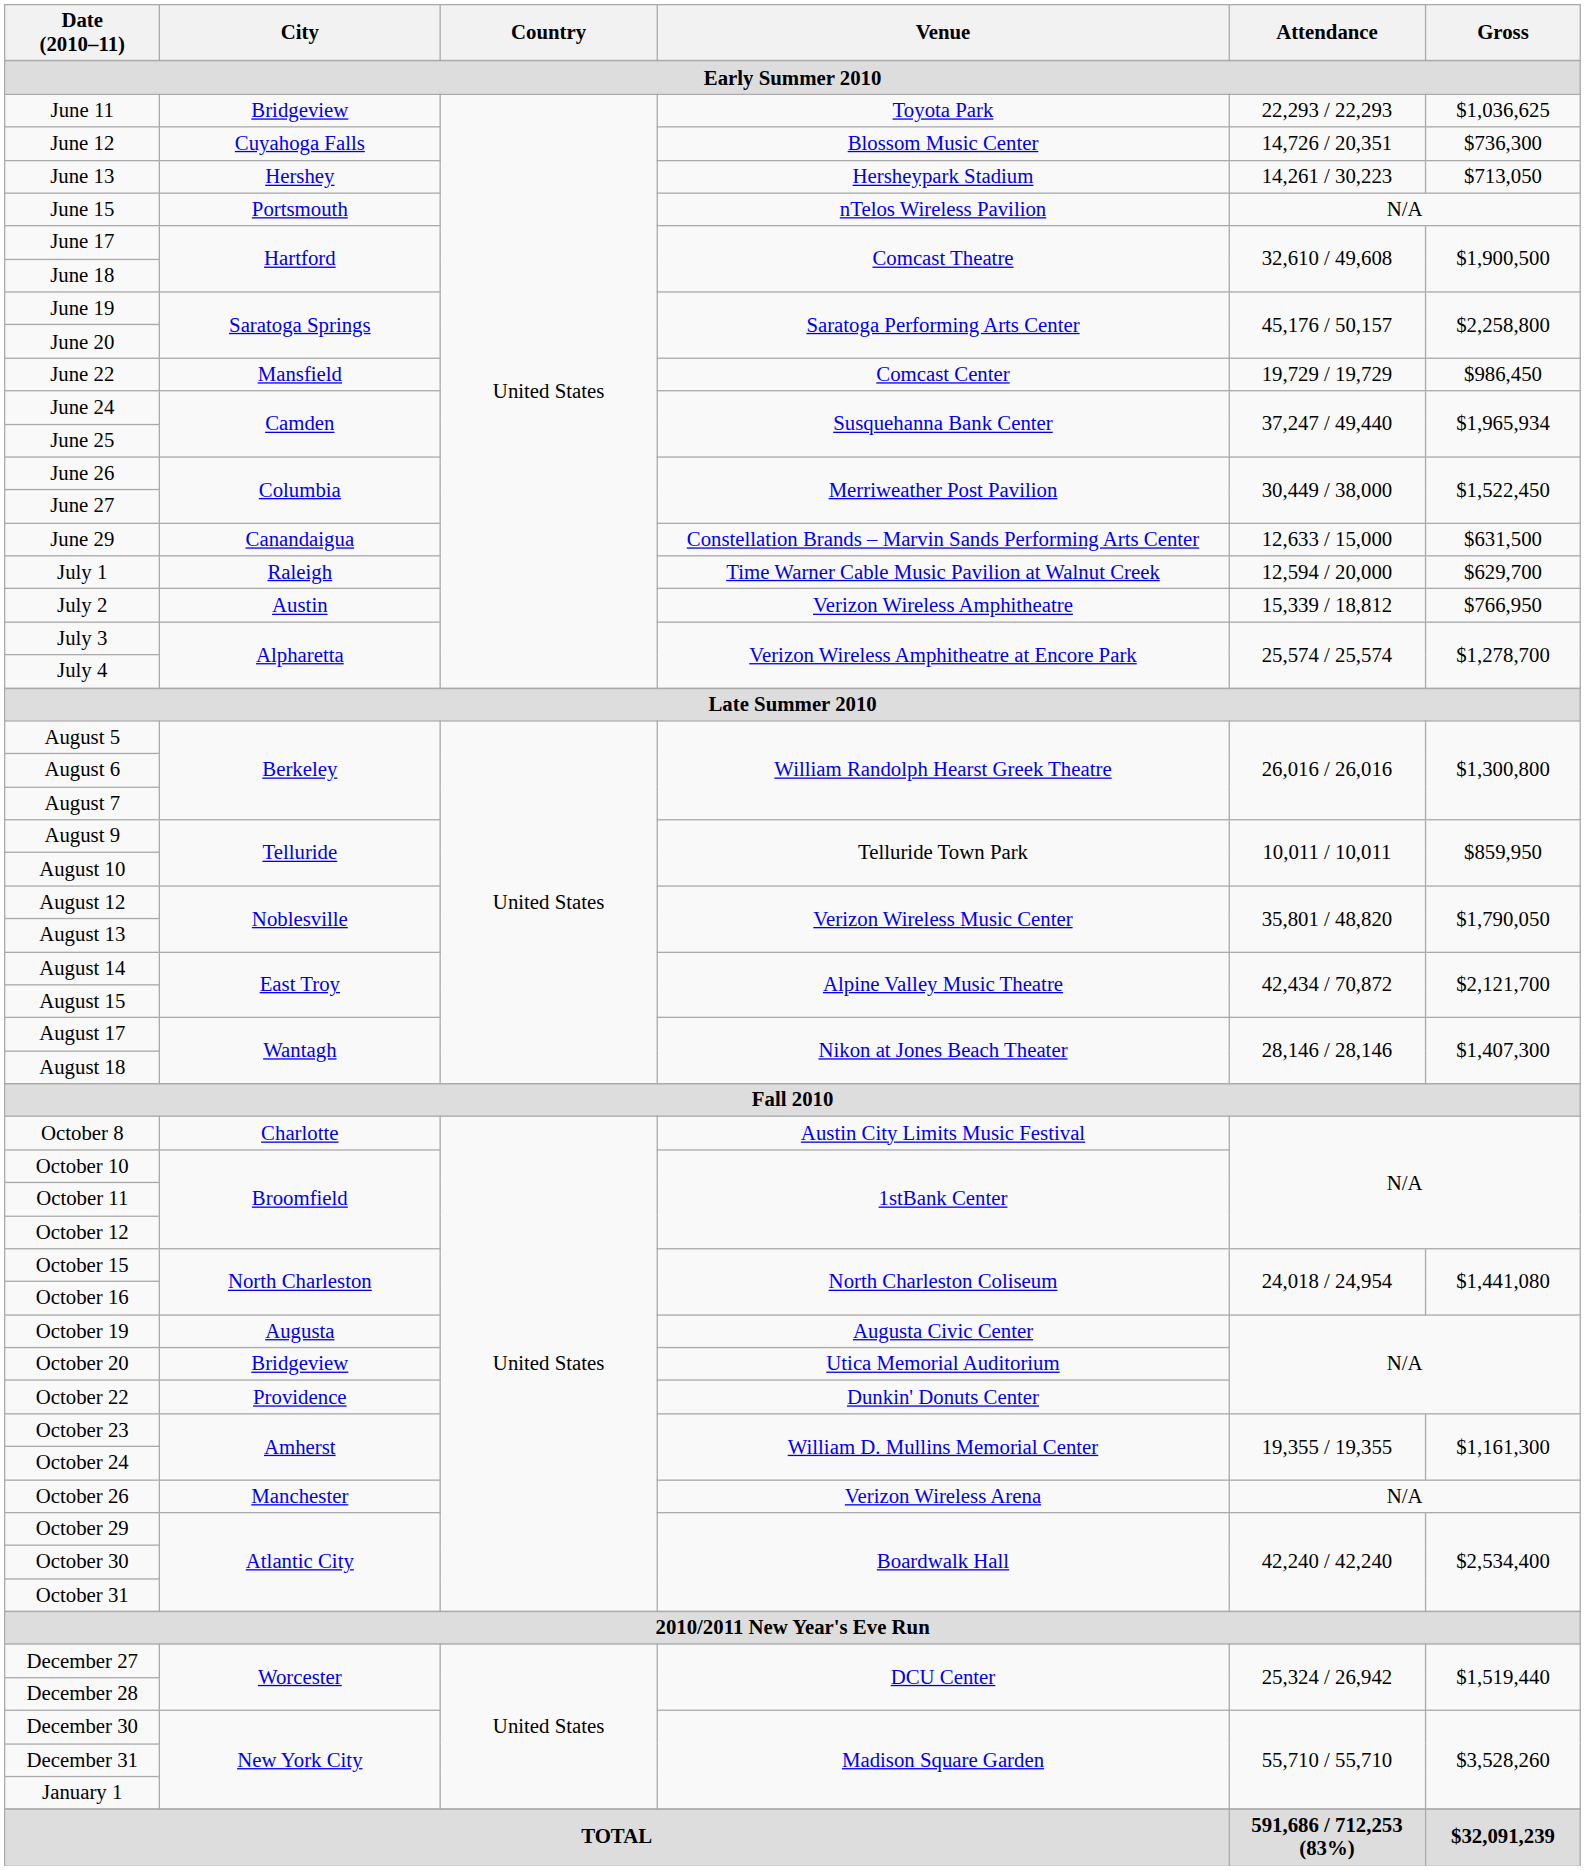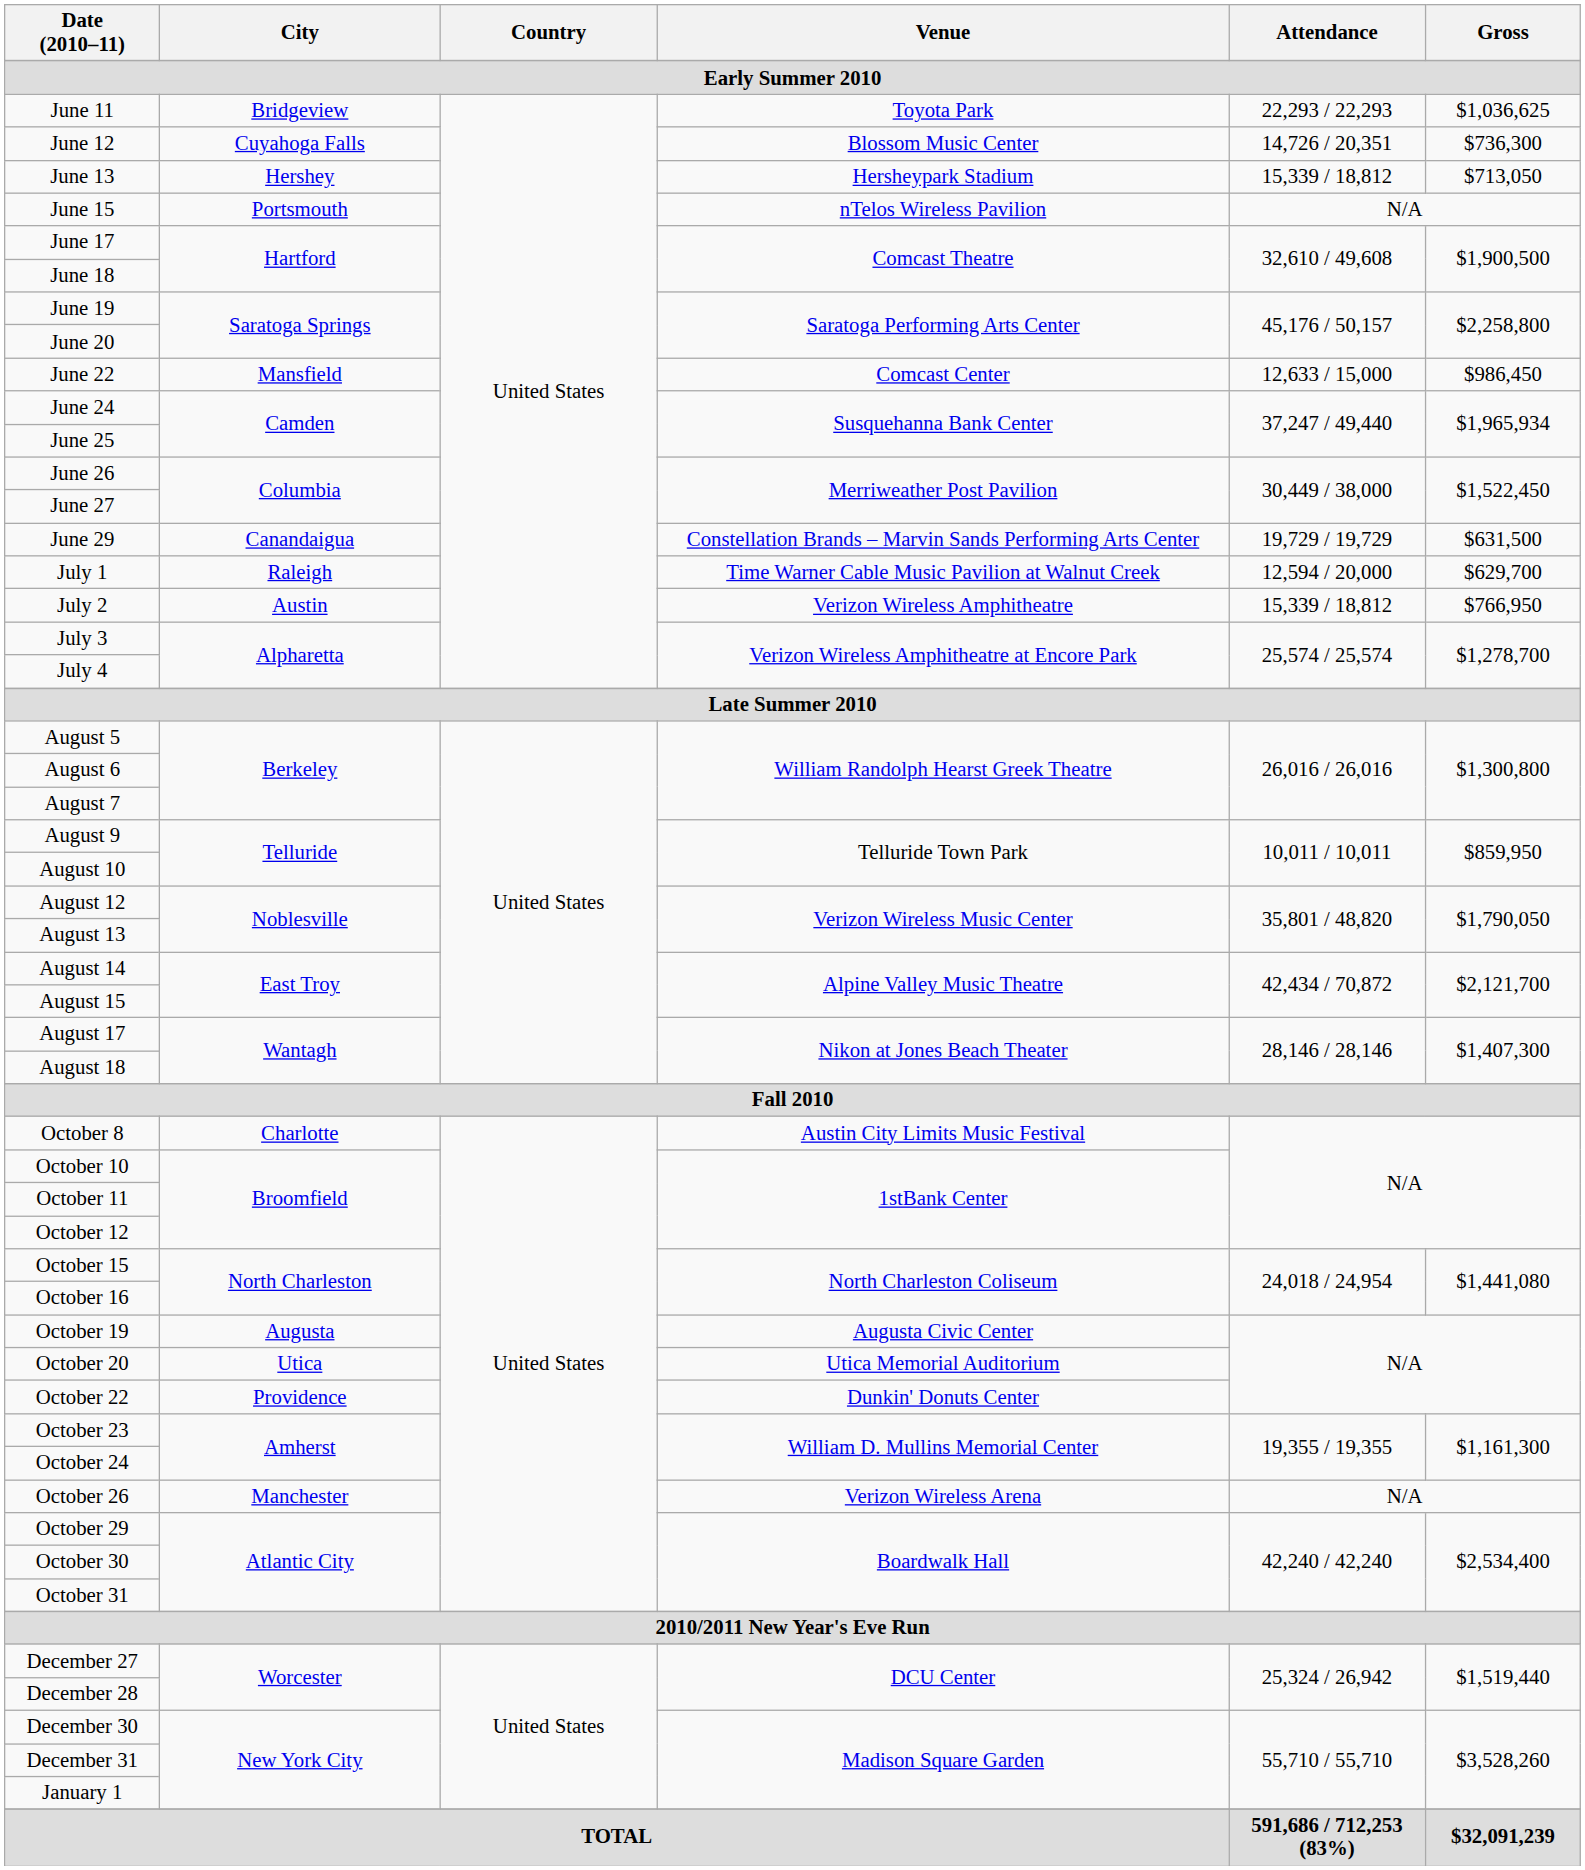 <table class="wikitable plainrowheaders" style="text-align:center;">
 <tr>
 <th scope="col" style="width:7em;">Date<br>(2010–11)</th>
 <th scope="col" style="width:13em;">City</th>
 <th scope="col" style="width:10em;">Country</th>
 <th scope="col" style="width:27em;">Venue</th>
 <th scope="col" style="width:9em;">Attendance</th>
 <th scope="col" style="width:7em;">Gross</th>
 </tr>
 <tr>
 </tr>
 <tr style="background:#ddd;">
 <td colspan="6" style="text-align:center;"><strong>Early Summer 2010</strong></td>
 </tr>
 <tr>
 <td>June 11</td>
 <td><a href='#'>Bridgeview</a></td>
 <td rowspan="18">United States</td>
 <td><a href='#'>Toyota Park</a></td>
 <td>22,293 / 22,293</td>
 <td>$1,036,625</td>
 </tr>
 <tr>
 <td>June 12</td>
 <td><a href='#'>Cuyahoga Falls</a></td>
 <td><a href='#'>Blossom Music Center</a></td>
 <td>14,726 / 20,351</td>
 <td>$736,300</td>
 </tr>
 <tr>
 <td>June 13</td>
 <td><a href='#'>Hershey</a></td>
 <td><a href='#'>Hersheypark Stadium</a></td>
-<td>14,261 / 30,223</td>
+<td>15,339 / 18,812</td>
 <td>$713,050</td>
 </tr>
 <tr>
 <td>June 15</td>
 <td><a href='#'>Portsmouth</a></td>
 <td><a href='#'>nTelos Wireless Pavilion</a></td>
 <td colspan="2">N/A</td>
 </tr>
 <tr>
 <td>June 17</td>
 <td rowspan="2"><a href='#'>Hartford</a></td>
 <td rowspan="2"><a href='#'>Comcast Theatre</a></td>
 <td rowspan="2">32,610 / 49,608</td>
 <td rowspan="2">$1,900,500</td>
 </tr>
 <tr>
 <td>June 18</td>
 </tr>
 <tr>
 <td>June 19</td>
 <td rowspan="2"><a href='#'>Saratoga Springs</a></td>
 <td rowspan="2"><a href='#'>Saratoga Performing Arts Center</a></td>
 <td rowspan="2">45,176 / 50,157</td>
 <td rowspan="2">$2,258,800</td>
 </tr>
 <tr>
 <td>June 20</td>
 </tr>
 <tr>
 <td>June 22</td>
 <td><a href='#'>Mansfield</a></td>
 <td><a href='#'>Comcast Center</a></td>
-<td>19,729 / 19,729</td>
+<td>12,633 / 15,000</td>
 <td>$986,450</td>
 </tr>
 <tr>
 <td>June 24</td>
 <td rowspan="2"><a href='#'>Camden</a></td>
 <td rowspan="2"><a href='#'>Susquehanna Bank Center</a></td>
 <td rowspan="2">37,247 / 49,440</td>
 <td rowspan="2">$1,965,934</td>
 </tr>
 <tr>
 <td>June 25</td>
 </tr>
 <tr>
 <td>June 26</td>
 <td rowspan="2"><a href='#'>Columbia</a></td>
 <td rowspan="2"><a href='#'>Merriweather Post Pavilion</a></td>
 <td rowspan="2">30,449 / 38,000</td>
 <td rowspan="2">$1,522,450</td>
 </tr>
 <tr>
 <td>June 27</td>
 </tr>
 <tr>
 <td>June 29</td>
 <td><a href='#'>Canandaigua</a></td>
 <td><a href='#'>Constellation Brands – Marvin Sands Performing Arts Center</a></td>
-<td>12,633 / 15,000</td>
+<td>19,729 / 19,729</td>
 <td>$631,500</td>
 </tr>
 <tr>
 <td>July 1</td>
 <td><a href='#'>Raleigh</a></td>
 <td><a href='#'>Time Warner Cable Music Pavilion at Walnut Creek</a></td>
 <td>12,594 / 20,000</td>
 <td>$629,700</td>
 </tr>
 <tr>
 <td>July 2</td>
 <td><a href='#'>Austin</a></td>
 <td><a href='#'>Verizon Wireless Amphitheatre</a></td>
 <td>15,339 / 18,812</td>
 <td>$766,950</td>
 </tr>
 <tr>
 <td>July 3</td>
 <td rowspan="2"><a href='#'>Alpharetta</a></td>
 <td rowspan="2"><a href='#'>Verizon Wireless Amphitheatre at Encore Park</a></td>
 <td rowspan="2">25,574 / 25,574</td>
 <td rowspan="2">$1,278,700</td>
 </tr>
 <tr>
 <td>July 4</td>
 </tr>
 <tr>
 </tr>
 <tr style="background:#ddd;">
 <td colspan="6" style="text-align:center;"><strong>Late Summer 2010</strong></td>
 </tr>
 <tr>
 <td>August 5</td>
 <td rowspan="3"><a href='#'>Berkeley</a></td>
 <td rowspan="11">United States</td>
 <td rowspan="3"><a href='#'>William Randolph Hearst Greek Theatre</a></td>
 <td rowspan="3">26,016 / 26,016</td>
 <td rowspan="3">$1,300,800</td>
 </tr>
 <tr>
 <td>August 6</td>
 </tr>
 <tr>
 <td>August 7</td>
 </tr>
 <tr>
 <td>August 9</td>
 <td rowspan="2"><a href='#'>Telluride</a></td>
 <td rowspan="2">Telluride Town Park</td>
 <td rowspan="2">10,011 / 10,011</td>
 <td rowspan="2">$859,950</td>
 </tr>
 <tr>
 <td>August 10</td>
 </tr>
 <tr>
 <td>August 12</td>
 <td rowspan="2"><a href='#'>Noblesville</a></td>
 <td rowspan="2"><a href='#'>Verizon Wireless Music Center</a></td>
 <td rowspan="2">35,801 / 48,820</td>
 <td rowspan="2">$1,790,050</td>
 </tr>
 <tr>
 <td>August 13</td>
 </tr>
 <tr>
 <td>August 14</td>
 <td rowspan="2"><a href='#'>East Troy</a></td>
 <td rowspan="2"><a href='#'>Alpine Valley Music Theatre</a></td>
 <td rowspan="2">42,434 / 70,872</td>
 <td rowspan="2">$2,121,700</td>
 </tr>
 <tr>
 <td>August 15</td>
 </tr>
 <tr>
 <td>August 17</td>
 <td rowspan="2"><a href='#'>Wantagh</a></td>
 <td rowspan="2"><a href='#'>Nikon at Jones Beach Theater</a></td>
 <td rowspan="2">28,146 / 28,146</td>
 <td rowspan="2">$1,407,300</td>
 </tr>
 <tr>
 <td>August 18</td>
 </tr>
 <tr>
 </tr>
 <tr style="background:#ddd;">
 <td colspan="6" style="text-align:center;"><strong>Fall 2010</strong></td>
 </tr>
 <tr>
 <td>October 8</td>
 <td><a href='#'>Charlotte</a></td>
 <td rowspan="15">United States</td>
 <td><a href='#'>Austin City Limits Music Festival</a></td>
 <td colspan="2" rowspan="4">N/A</td>
 </tr>
 <tr>
 <td>October 10</td>
 <td rowspan="3"><a href='#'>Broomfield</a></td>
 <td rowspan="3"><a href='#'>1stBank Center</a></td>
 </tr>
 <tr>
 <td>October 11</td>
 </tr>
 <tr>
 <td>October 12</td>
 </tr>
 <tr>
 <td>October 15</td>
 <td rowspan="2"><a href='#'>North Charleston</a></td>
 <td rowspan="2"><a href='#'>North Charleston Coliseum</a></td>
 <td rowspan="2">24,018 / 24,954</td>
 <td rowspan="2">$1,441,080</td>
 </tr>
 <tr>
 <td>October 16</td>
 </tr>
 <tr>
 <td>October 19</td>
 <td><a href='#'>Augusta</a></td>
 <td><a href='#'>Augusta Civic Center</a></td>
 <td colspan="2" rowspan="3">N/A</td>
 </tr>
 <tr>
 <td>October 20</td>
-<td><a href='#'>Bridgeview</a></td>
+<td><a href='#'>Utica</a></td>
 <td><a href='#'>Utica Memorial Auditorium</a></td>
 </tr>
 <tr>
 <td>October 22</td>
 <td><a href='#'>Providence</a></td>
 <td><a href='#'>Dunkin' Donuts Center</a></td>
 </tr>
 <tr>
 <td>October 23</td>
 <td rowspan="2"><a href='#'>Amherst</a></td>
 <td rowspan="2"><a href='#'>William D. Mullins Memorial Center</a></td>
 <td rowspan="2">19,355 / 19,355</td>
 <td rowspan="2">$1,161,300</td>
 </tr>
 <tr>
 <td>October 24</td>
 </tr>
 <tr>
 <td>October 26</td>
 <td><a href='#'>Manchester</a></td>
 <td><a href='#'>Verizon Wireless Arena</a></td>
 <td colspan="2">N/A</td>
 </tr>
 <tr>
 <td>October 29</td>
 <td rowspan="3"><a href='#'>Atlantic City</a></td>
 <td rowspan="3"><a href='#'>Boardwalk Hall</a></td>
 <td rowspan="3">42,240 / 42,240</td>
 <td rowspan="3">$2,534,400</td>
 </tr>
 <tr>
 <td>October 30</td>
 </tr>
 <tr>
 <td>October 31</td>
 </tr>
 <tr>
 </tr>
 <tr style="background:#ddd;">
 <td colspan="6" style="text-align:center;"><strong>2010/2011 New Year's Eve Run</strong></td>
 </tr>
 <tr>
 <td>December 27</td>
 <td rowspan="2"><a href='#'>Worcester</a></td>
 <td rowspan="5">United States</td>
 <td rowspan="2"><a href='#'>DCU Center</a></td>
 <td rowspan="2">25,324 / 26,942</td>
 <td rowspan="2">$1,519,440</td>
 </tr>
 <tr>
 <td>December 28</td>
 </tr>
 <tr>
 <td>December 30</td>
 <td rowspan="3"><a href='#'>New York City</a></td>
 <td rowspan="3"><a href='#'>Madison Square Garden</a></td>
 <td rowspan="3">55,710 / 55,710</td>
 <td rowspan="3">$3,528,260</td>
 </tr>
 <tr>
 <td>December 31</td>
 </tr>
 <tr>
 <td>January 1</td>
 </tr>
 <tr>
 </tr>
 <tr style="background:#ddd;">
 <td colspan="4"><strong>TOTAL</strong></td>
 <td><strong>591,686 / 712,253 (83%)</strong></td>
 <td><strong>$32,091,239</strong></td>
 </tr>
 </table>
